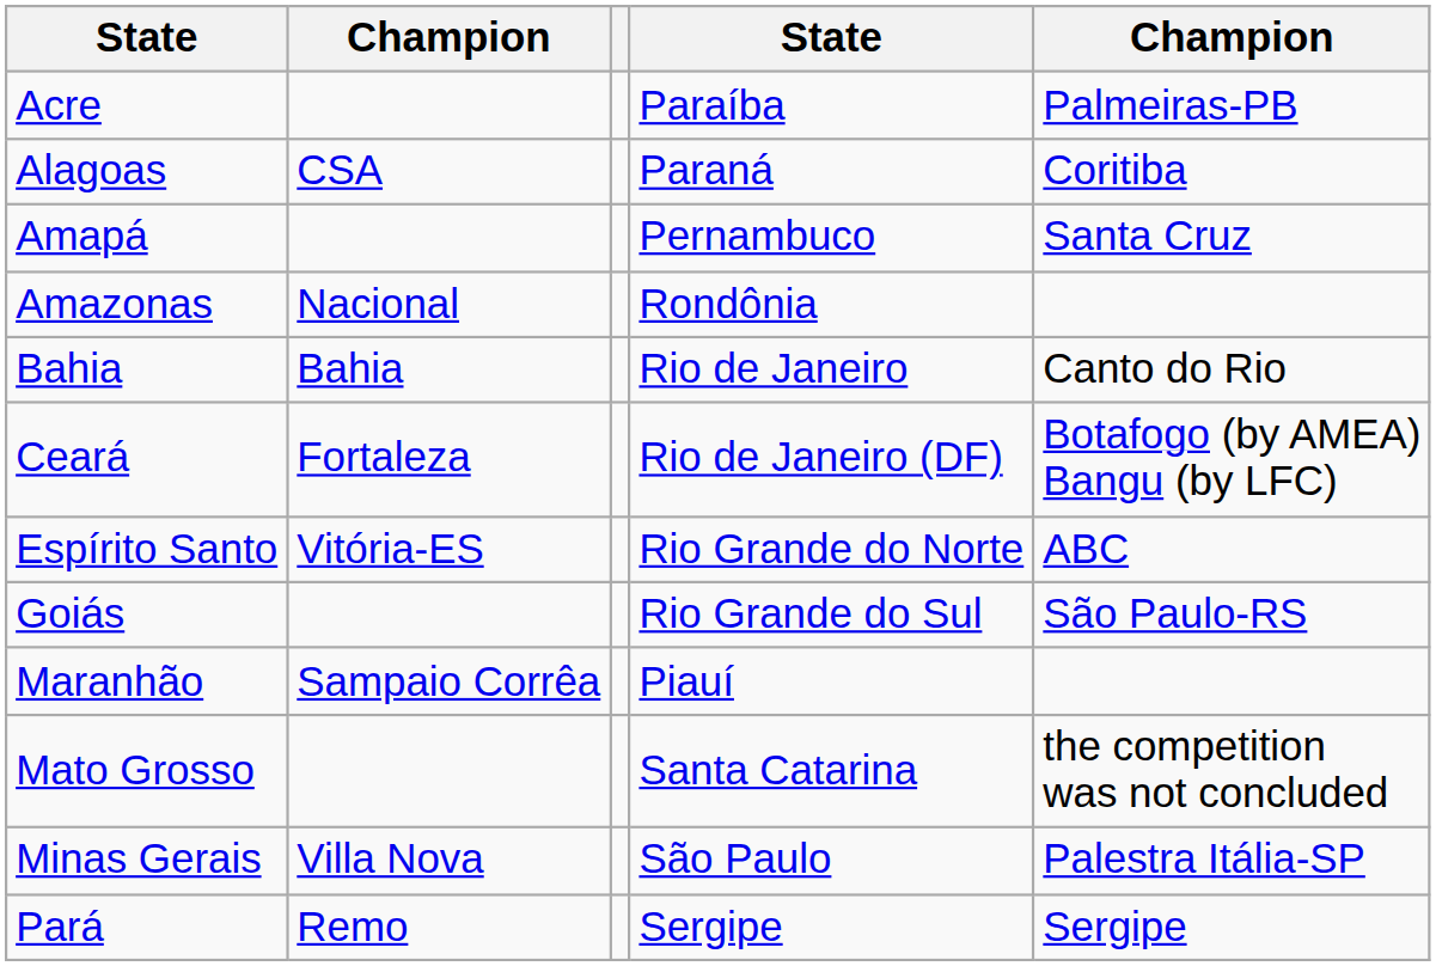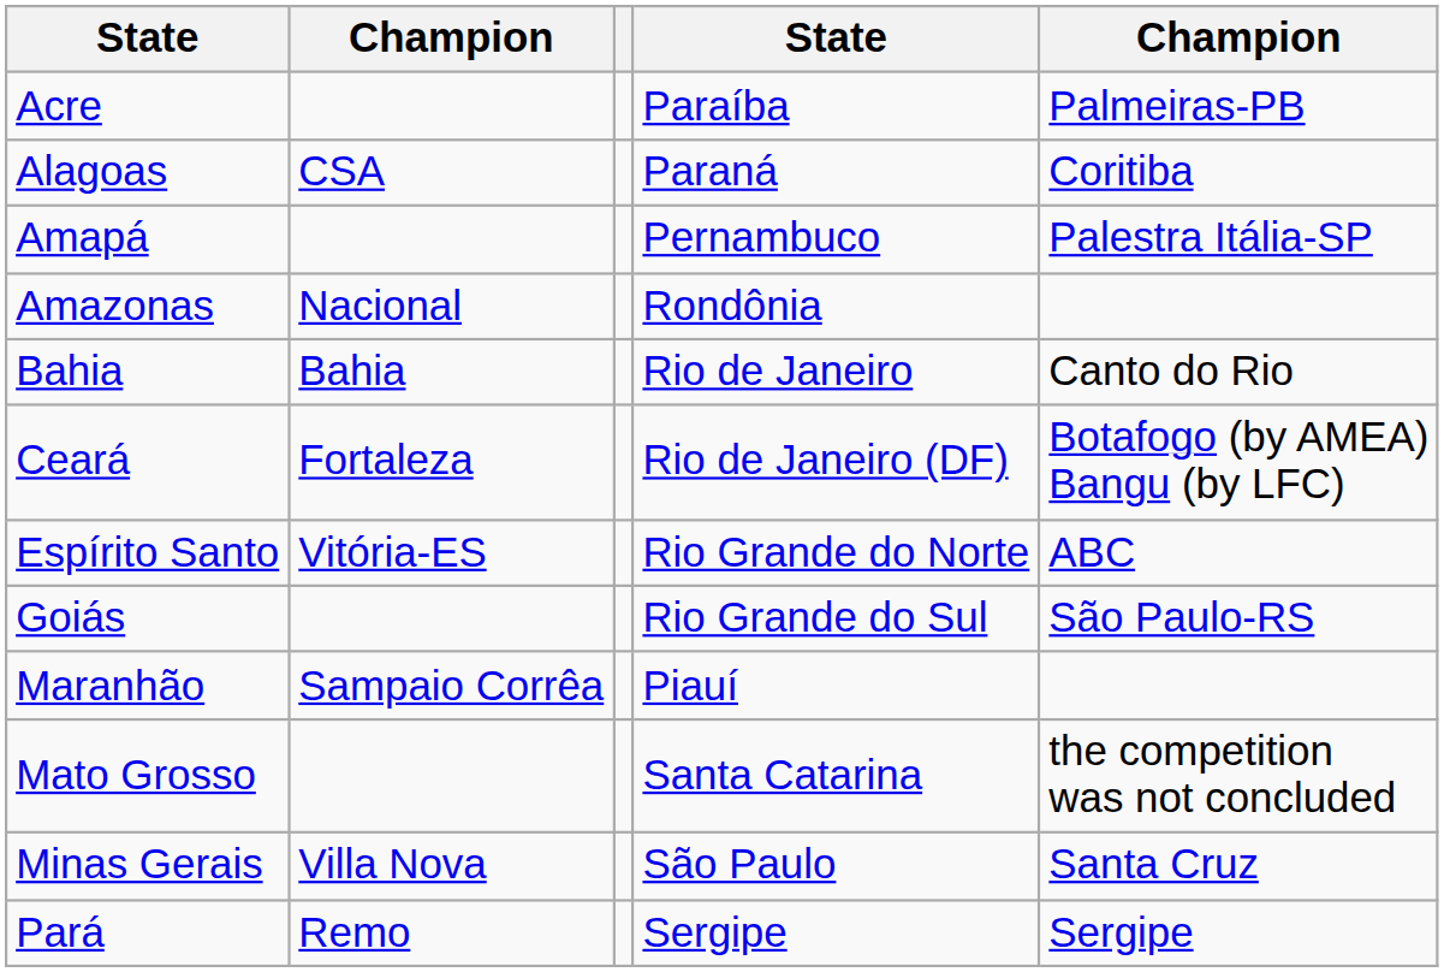 <table class="wikitable">
 <tr>
 <th>State</th>
 <th>Champion</th>
 <th></th>
 <th>State</th>
 <th>Champion</th>
 </tr>
 <tr>
 <td><a href='#'>Acre</a></td>
 <td></td>
 <td></td>
 <td><a href='#'>Paraíba</a></td>
 <td><a href='#'>Palmeiras-PB</a></td>
 </tr>
 <tr>
 <td><a href='#'>Alagoas</a></td>
 <td><a href='#'>CSA</a></td>
 <td></td>
 <td><a href='#'>Paraná</a></td>
 <td><a href='#'>Coritiba</a></td>
 </tr>
 <tr>
 <td><a href='#'>Amapá</a></td>
 <td></td>
 <td></td>
 <td><a href='#'>Pernambuco</a></td>
-<td><a href='#'>Santa Cruz</a></td>
+<td><a href='#'>Palestra Itália-SP</a></td>
 </tr>
 <tr>
 <td><a href='#'>Amazonas</a></td>
 <td><a href='#'>Nacional</a></td>
 <td></td>
 <td><a href='#'>Rondônia</a></td>
 <td></td>
 </tr>
 <tr>
 <td><a href='#'>Bahia</a></td>
 <td><a href='#'>Bahia</a></td>
 <td></td>
 <td><a href='#'>Rio de Janeiro</a></td>
 <td>Canto do Rio</td>
 </tr>
 <tr>
 <td><a href='#'>Ceará</a></td>
 <td><a href='#'>Fortaleza</a></td>
 <td></td>
 <td><a href='#'>Rio de Janeiro (DF)</a></td>
 <td><a href='#'>Botafogo</a> (by AMEA)<br><a href='#'>Bangu</a> (by LFC)</td>
 </tr>
 <tr>
 <td><a href='#'>Espírito Santo</a></td>
 <td><a href='#'>Vitória-ES</a></td>
 <td></td>
 <td><a href='#'>Rio Grande do Norte</a></td>
 <td><a href='#'>ABC</a></td>
 </tr>
 <tr>
 <td><a href='#'>Goiás</a></td>
 <td></td>
 <td></td>
 <td><a href='#'>Rio Grande do Sul</a></td>
 <td><a href='#'>São Paulo-RS</a></td>
 </tr>
 <tr>
 <td><a href='#'>Maranhão</a></td>
 <td><a href='#'>Sampaio Corrêa</a></td>
 <td></td>
 <td><a href='#'>Piauí</a></td>
 <td></td>
 </tr>
 <tr>
 <td><a href='#'>Mato Grosso</a></td>
 <td></td>
 <td></td>
 <td><a href='#'>Santa Catarina</a></td>
 <td>the competition<br>was not concluded</td>
 </tr>
 <tr>
 <td><a href='#'>Minas Gerais</a></td>
 <td><a href='#'>Villa Nova</a></td>
 <td></td>
 <td><a href='#'>São Paulo</a></td>
-<td><a href='#'>Palestra Itália-SP</a></td>
+<td><a href='#'>Santa Cruz</a></td>
 </tr>
 <tr>
 <td><a href='#'>Pará</a></td>
 <td><a href='#'>Remo</a></td>
 <td></td>
 <td><a href='#'>Sergipe</a></td>
 <td><a href='#'>Sergipe</a></td>
 </tr>
 </table>
